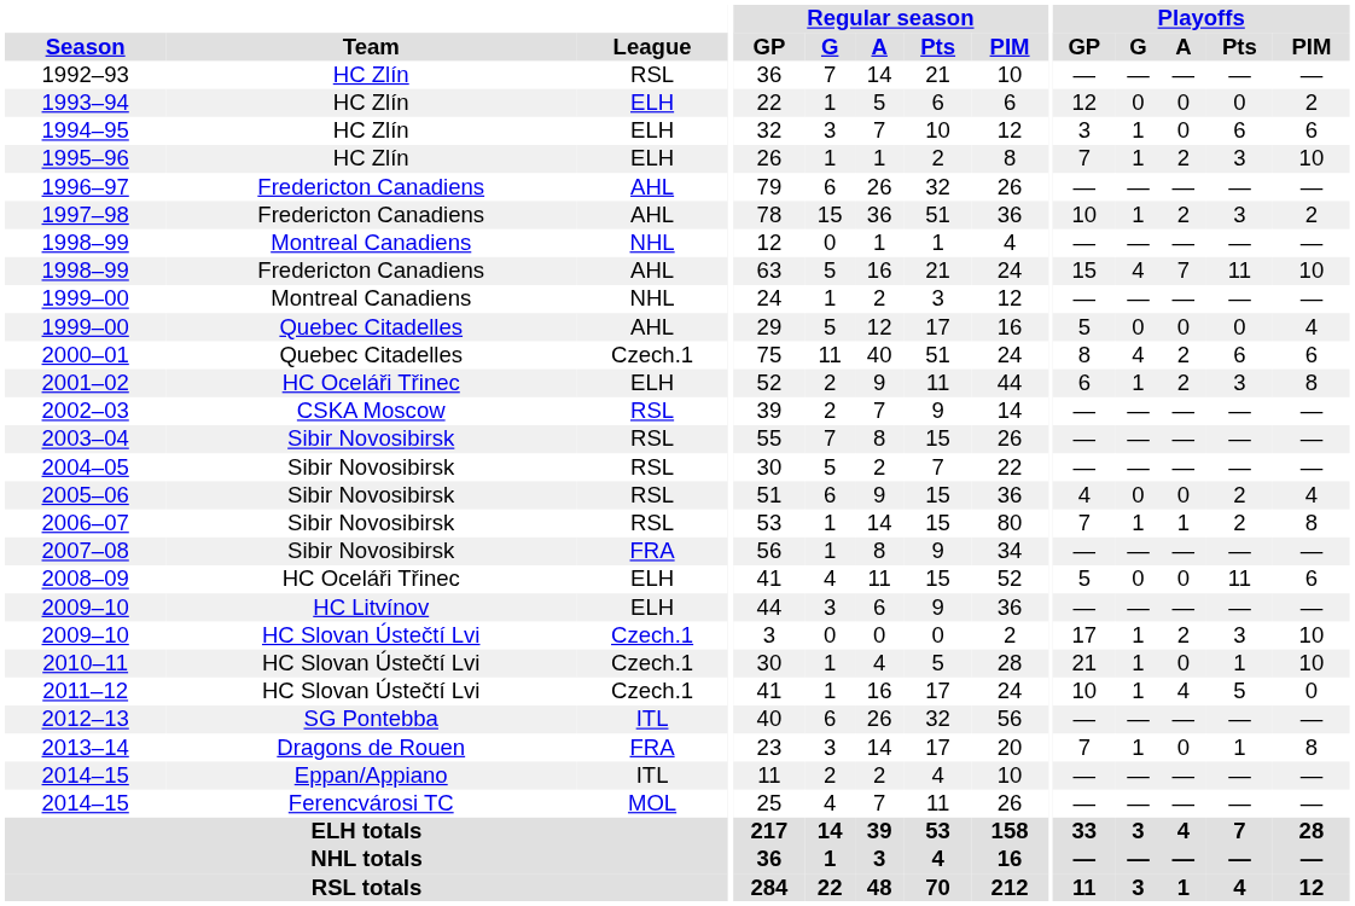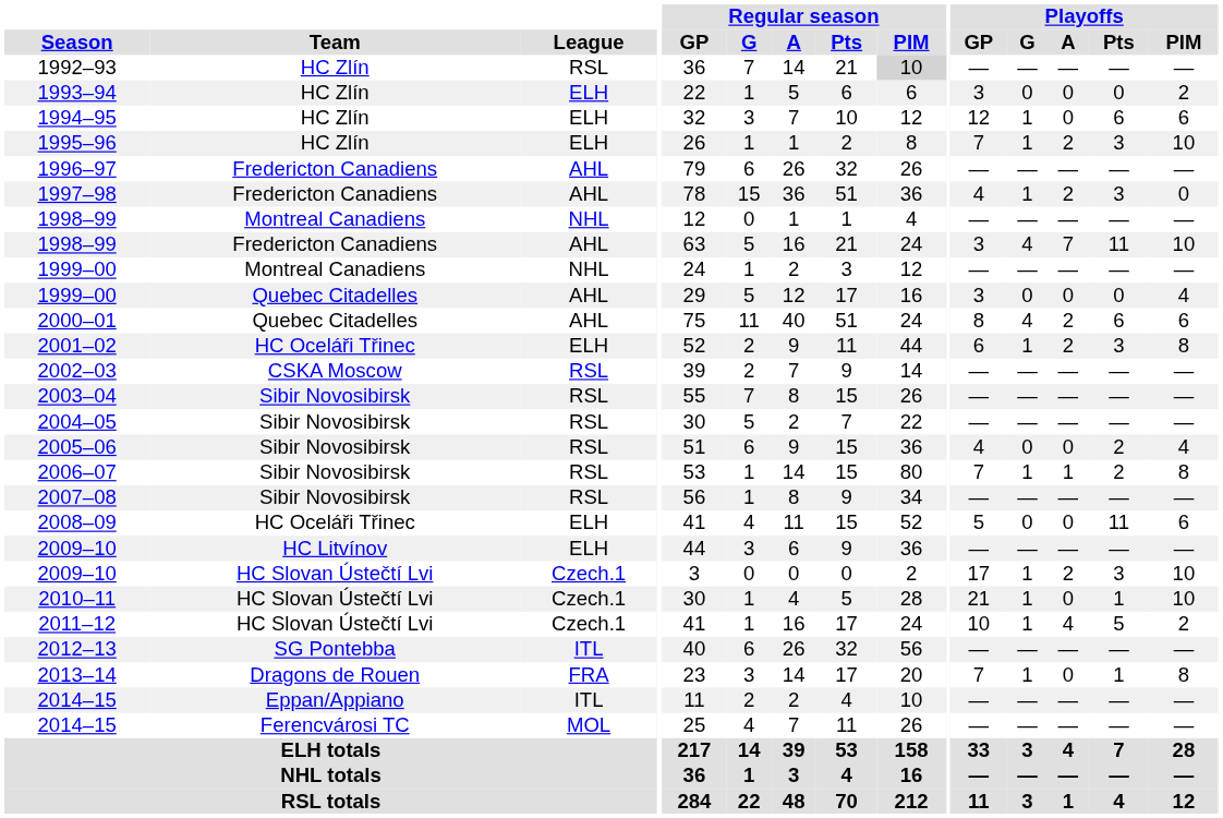 <table border="0" cellpadding="1" cellspacing="0" style="text-align:center; width:60em">
 <tr bgcolor="#e0e0e0">
 <th colspan="3" bgcolor="#ffffff"></th>
 <th rowspan="99" bgcolor="#ffffff"></th>
 <th colspan="5"><a href='#'>Regular season</a></th>
 <th rowspan="99" bgcolor="#ffffff"></th>
 <th colspan="5"><a href='#'>Playoffs</a></th>
 </tr>
 <tr bgcolor="#e0e0e0">
 <th><a href='#'>Season</a></th>
 <th>Team</th>
 <th>League</th>
 <th>GP</th>
 <th><a href='#'>G</a></th>
 <th><a href='#'>A</a></th>
 <th><a href='#'>Pts</a></th>
 <th><a href='#'>PIM</a></th>
 <th>GP</th>
 <th>G</th>
 <th>A</th>
 <th>Pts</th>
 <th>PIM</th>
 </tr>
 <tr>
 <td>1992–93</td>
 <td><a href='#'>HC Zlín</a></td>
 <td>RSL</td>
 <td>36</td>
 <td>7</td>
 <td>14</td>
 <td>21</td>
-<td>10</td>
+<td style="background: lightgrey;">10</td>
 <td>—</td>
 <td>—</td>
 <td>—</td>
 <td>—</td>
 <td>—</td>
 </tr>
 <tr bgcolor="#f0f0f0">
 <td><a href='#'>1993–94</a></td>
 <td>HC Zlín</td>
 <td><a href='#'>ELH</a></td>
 <td>22</td>
 <td>1</td>
 <td>5</td>
 <td>6</td>
 <td>6</td>
-<td>12</td>
+<td>3</td>
 <td>0</td>
 <td>0</td>
 <td>0</td>
 <td>2</td>
 </tr>
 <tr>
 <td><a href='#'>1994–95</a></td>
 <td>HC Zlín</td>
 <td>ELH</td>
 <td>32</td>
 <td>3</td>
 <td>7</td>
 <td>10</td>
 <td>12</td>
-<td>3</td>
+<td>12</td>
 <td>1</td>
 <td>0</td>
 <td>6</td>
 <td>6</td>
 </tr>
 <tr bgcolor="#f0f0f0">
 <td><a href='#'>1995–96</a></td>
 <td>HC Zlín</td>
 <td>ELH</td>
 <td>26</td>
 <td>1</td>
 <td>1</td>
 <td>2</td>
 <td>8</td>
 <td>7</td>
 <td>1</td>
 <td>2</td>
 <td>3</td>
 <td>10</td>
 </tr>
 <tr>
 <td><a href='#'>1996–97</a></td>
 <td><a href='#'>Fredericton Canadiens</a></td>
 <td><a href='#'>AHL</a></td>
 <td>79</td>
 <td>6</td>
 <td>26</td>
 <td>32</td>
 <td>26</td>
 <td>—</td>
 <td>—</td>
 <td>—</td>
 <td>—</td>
 <td>—</td>
 </tr>
 <tr bgcolor="#f0f0f0">
 <td><a href='#'>1997–98</a></td>
 <td>Fredericton Canadiens</td>
 <td>AHL</td>
 <td>78</td>
 <td>15</td>
 <td>36</td>
 <td>51</td>
 <td>36</td>
-<td>10</td>
+<td>4</td>
 <td>1</td>
 <td>2</td>
 <td>3</td>
-<td>2</td>
+<td>0</td>
 </tr>
 <tr>
 <td><a href='#'>1998–99</a></td>
 <td><a href='#'>Montreal Canadiens</a></td>
 <td><a href='#'>NHL</a></td>
 <td>12</td>
 <td>0</td>
 <td>1</td>
 <td>1</td>
 <td>4</td>
 <td>—</td>
 <td>—</td>
 <td>—</td>
 <td>—</td>
 <td>—</td>
 </tr>
 <tr bgcolor="#f0f0f0">
 <td><a href='#'>1998–99</a></td>
 <td>Fredericton Canadiens</td>
 <td>AHL</td>
 <td>63</td>
 <td>5</td>
 <td>16</td>
 <td>21</td>
 <td>24</td>
-<td>15</td>
+<td>3</td>
 <td>4</td>
 <td>7</td>
 <td>11</td>
 <td>10</td>
 </tr>
 <tr>
 <td><a href='#'>1999–00</a></td>
 <td>Montreal Canadiens</td>
 <td>NHL</td>
 <td>24</td>
 <td>1</td>
 <td>2</td>
 <td>3</td>
 <td>12</td>
 <td>—</td>
 <td>—</td>
 <td>—</td>
 <td>—</td>
 <td>—</td>
 </tr>
 <tr bgcolor="#f0f0f0">
 <td><a href='#'>1999–00</a></td>
 <td><a href='#'>Quebec Citadelles</a></td>
 <td>AHL</td>
 <td>29</td>
 <td>5</td>
 <td>12</td>
 <td>17</td>
 <td>16</td>
-<td>5</td>
+<td>3</td>
 <td>0</td>
 <td>0</td>
 <td>0</td>
 <td>4</td>
 </tr>
 <tr>
 <td><a href='#'>2000–01</a></td>
 <td>Quebec Citadelles</td>
-<td>Czech.1</td>
+<td>AHL</td>
 <td>75</td>
 <td>11</td>
 <td>40</td>
 <td>51</td>
 <td>24</td>
 <td>8</td>
 <td>4</td>
 <td>2</td>
 <td>6</td>
 <td>6</td>
 </tr>
 <tr bgcolor="#f0f0f0">
 <td><a href='#'>2001–02</a></td>
 <td><a href='#'>HC Oceláři Třinec</a></td>
 <td>ELH</td>
 <td>52</td>
 <td>2</td>
 <td>9</td>
 <td>11</td>
 <td>44</td>
 <td>6</td>
 <td>1</td>
 <td>2</td>
 <td>3</td>
 <td>8</td>
 </tr>
 <tr>
 <td><a href='#'>2002–03</a></td>
 <td><a href='#'>CSKA Moscow</a></td>
 <td><a href='#'>RSL</a></td>
 <td>39</td>
 <td>2</td>
 <td>7</td>
 <td>9</td>
 <td>14</td>
 <td>—</td>
 <td>—</td>
 <td>—</td>
 <td>—</td>
 <td>—</td>
 </tr>
 <tr bgcolor="#f0f0f0">
 <td><a href='#'>2003–04</a></td>
 <td><a href='#'>Sibir Novosibirsk</a></td>
 <td>RSL</td>
 <td>55</td>
 <td>7</td>
 <td>8</td>
 <td>15</td>
 <td>26</td>
 <td>—</td>
 <td>—</td>
 <td>—</td>
 <td>—</td>
 <td>—</td>
 </tr>
 <tr>
 <td><a href='#'>2004–05</a></td>
 <td>Sibir Novosibirsk</td>
 <td>RSL</td>
 <td>30</td>
 <td>5</td>
 <td>2</td>
 <td>7</td>
 <td>22</td>
 <td>—</td>
 <td>—</td>
 <td>—</td>
 <td>—</td>
 <td>—</td>
 </tr>
 <tr bgcolor="#f0f0f0">
 <td><a href='#'>2005–06</a></td>
 <td>Sibir Novosibirsk</td>
 <td>RSL</td>
 <td>51</td>
 <td>6</td>
 <td>9</td>
 <td>15</td>
 <td>36</td>
 <td>4</td>
 <td>0</td>
 <td>0</td>
 <td>2</td>
 <td>4</td>
 </tr>
 <tr>
 <td><a href='#'>2006–07</a></td>
 <td>Sibir Novosibirsk</td>
 <td>RSL</td>
 <td>53</td>
 <td>1</td>
 <td>14</td>
 <td>15</td>
 <td>80</td>
 <td>7</td>
 <td>1</td>
 <td>1</td>
 <td>2</td>
 <td>8</td>
 </tr>
 <tr bgcolor="#f0f0f0">
 <td><a href='#'>2007–08</a></td>
 <td>Sibir Novosibirsk</td>
-<td><a href='#'>FRA</a></td>
+<td>RSL</td>
 <td>56</td>
 <td>1</td>
 <td>8</td>
 <td>9</td>
 <td>34</td>
 <td>—</td>
 <td>—</td>
 <td>—</td>
 <td>—</td>
 <td>—</td>
 </tr>
 <tr>
 <td><a href='#'>2008–09</a></td>
 <td>HC Oceláři Třinec</td>
 <td>ELH</td>
 <td>41</td>
 <td>4</td>
 <td>11</td>
 <td>15</td>
 <td>52</td>
 <td>5</td>
 <td>0</td>
 <td>0</td>
 <td>11</td>
 <td>6</td>
 </tr>
 <tr bgcolor="#f0f0f0">
 <td><a href='#'>2009–10</a></td>
 <td><a href='#'>HC Litvínov</a></td>
 <td>ELH</td>
 <td>44</td>
 <td>3</td>
 <td>6</td>
 <td>9</td>
 <td>36</td>
 <td>—</td>
 <td>—</td>
 <td>—</td>
 <td>—</td>
 <td>—</td>
 </tr>
 <tr>
 <td><a href='#'>2009–10</a></td>
 <td><a href='#'>HC Slovan Ústečtí Lvi</a></td>
 <td><a href='#'>Czech.1</a></td>
 <td>3</td>
 <td>0</td>
 <td>0</td>
 <td>0</td>
 <td>2</td>
 <td>17</td>
 <td>1</td>
 <td>2</td>
 <td>3</td>
 <td>10</td>
 </tr>
 <tr bgcolor="#f0f0f0">
 <td><a href='#'>2010–11</a></td>
 <td>HC Slovan Ústečtí Lvi</td>
 <td>Czech.1</td>
 <td>30</td>
 <td>1</td>
 <td>4</td>
 <td>5</td>
 <td>28</td>
 <td>21</td>
 <td>1</td>
 <td>0</td>
 <td>1</td>
 <td>10</td>
 </tr>
 <tr>
 <td><a href='#'>2011–12</a></td>
 <td>HC Slovan Ústečtí Lvi</td>
 <td>Czech.1</td>
 <td>41</td>
 <td>1</td>
 <td>16</td>
 <td>17</td>
 <td>24</td>
 <td>10</td>
 <td>1</td>
 <td>4</td>
 <td>5</td>
-<td>0</td>
+<td>2</td>
 </tr>
 <tr bgcolor="#f0f0f0">
 <td><a href='#'>2012–13</a></td>
 <td><a href='#'>SG Pontebba</a></td>
 <td><a href='#'>ITL</a></td>
 <td>40</td>
 <td>6</td>
 <td>26</td>
 <td>32</td>
 <td>56</td>
 <td>—</td>
 <td>—</td>
 <td>—</td>
 <td>—</td>
 <td>—</td>
 </tr>
 <tr>
 <td><a href='#'>2013–14</a></td>
 <td><a href='#'>Dragons de Rouen</a></td>
 <td><a href='#'>FRA</a></td>
 <td>23</td>
 <td>3</td>
 <td>14</td>
 <td>17</td>
 <td>20</td>
 <td>7</td>
 <td>1</td>
 <td>0</td>
 <td>1</td>
 <td>8</td>
 </tr>
 <tr bgcolor="#f0f0f0">
 <td><a href='#'>2014–15</a></td>
 <td><a href='#'>Eppan/Appiano</a></td>
 <td>ITL</td>
 <td>11</td>
 <td>2</td>
 <td>2</td>
 <td>4</td>
 <td>10</td>
 <td>—</td>
 <td>—</td>
 <td>—</td>
 <td>—</td>
 <td>—</td>
 </tr>
 <tr>
 <td><a href='#'>2014–15</a></td>
 <td><a href='#'>Ferencvárosi TC</a></td>
 <td><a href='#'>MOL</a></td>
 <td>25</td>
 <td>4</td>
 <td>7</td>
 <td>11</td>
 <td>26</td>
 <td>—</td>
 <td>—</td>
 <td>—</td>
 <td>—</td>
 <td>—</td>
 </tr>
 <tr bgcolor="#e0e0e0">
 <th colspan="3">ELH totals</th>
 <th>217</th>
 <th>14</th>
 <th>39</th>
 <th>53</th>
 <th>158</th>
 <th>33</th>
 <th>3</th>
 <th>4</th>
 <th>7</th>
 <th>28</th>
 </tr>
 <tr bgcolor="#e0e0e0">
 <th colspan="3">NHL totals</th>
 <th>36</th>
 <th>1</th>
 <th>3</th>
 <th>4</th>
 <th>16</th>
 <th>—</th>
 <th>—</th>
 <th>—</th>
 <th>—</th>
 <th>—</th>
 </tr>
 <tr bgcolor="#e0e0e0">
 <th colspan="3">RSL totals</th>
 <th>284</th>
 <th>22</th>
 <th>48</th>
 <th>70</th>
 <th>212</th>
 <th>11</th>
 <th>3</th>
 <th>1</th>
 <th>4</th>
 <th>12</th>
 </tr>
 </table>
